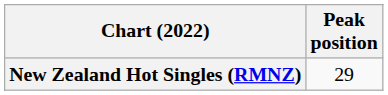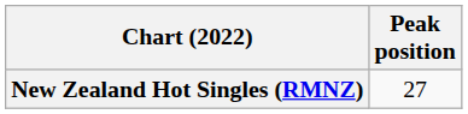 <table class="wikitable plainrowheaders" style="text-align:center">
 <tr>
 <th scope="col">Chart (2022)</th>
 <th scope="col">Peak<br>position</th>
 </tr>
 <tr>
 <th scope="row">New Zealand Hot Singles (<a href='#'>RMNZ</a>)</th>
-<td>29</td>
+<td>27</td>
 </tr>
 </table>
